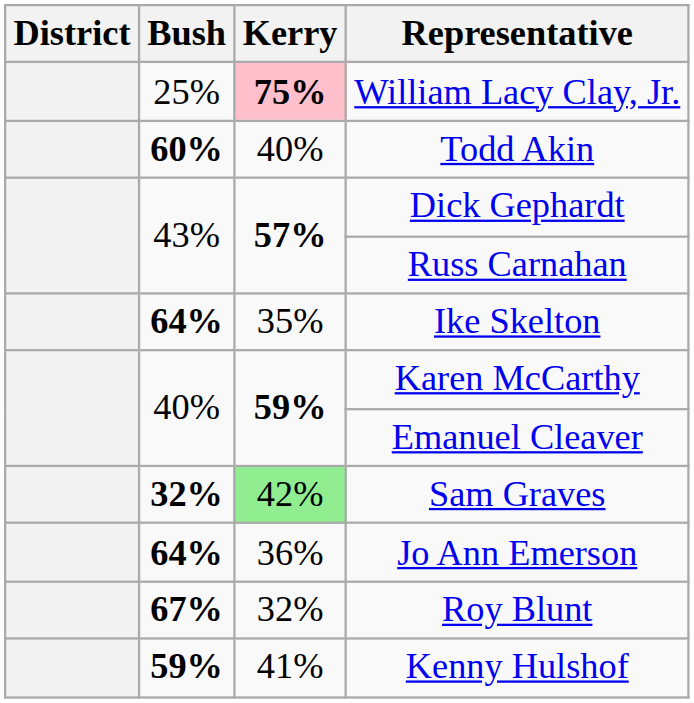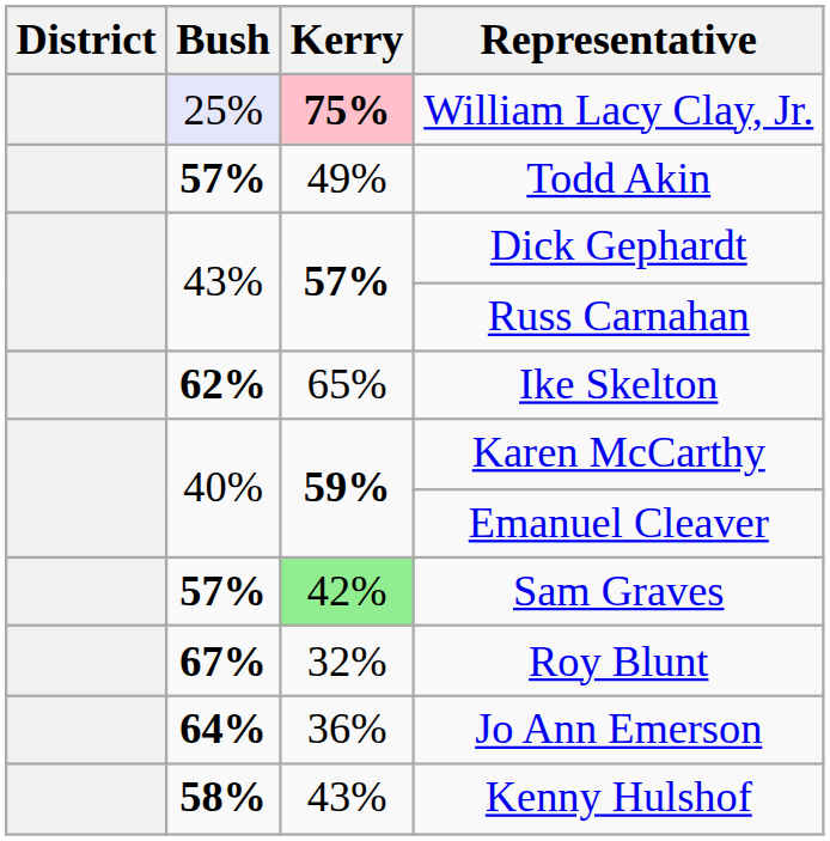 <table class=wikitable>
 <tr>
 <th>District</th>
 <th>Bush</th>
 <th>Kerry</th>
 <th>Representative</th>
 </tr>
 <tr align=center>
 <th></th>
-<td>25%</td>
+<td style="background: lavender;">25%</td>
 <td style="background: pink;"><strong>75%</strong></td>
 <td><a href='#'>William Lacy Clay, Jr.</a></td>
 </tr>
 <tr align=center>
 <th></th>
-<td><strong>60%</strong></td>
-<td>40%</td>
+<td><strong>57%</strong></td>
+<td>49%</td>
 <td><a href='#'>Todd Akin</a></td>
 </tr>
 <tr align=center>
 <th rowspan=2 ></th>
 <td rowspan=2>43%</td>
 <td rowspan=2><strong>57%</strong></td>
 <td><a href='#'>Dick Gephardt</a></td>
 </tr>
 <tr align=center>
 <td><a href='#'>Russ Carnahan</a></td>
 </tr>
 <tr align=center>
 <th></th>
-<td><strong>64%</strong></td>
-<td>35%</td>
+<td><strong>62%</strong></td>
+<td>65%</td>
 <td><a href='#'>Ike Skelton</a></td>
 </tr>
 <tr align=center>
 <th rowspan=2 ></th>
 <td rowspan=2>40%</td>
 <td rowspan=2><strong>59%</strong></td>
 <td><a href='#'>Karen McCarthy</a></td>
 </tr>
 <tr align=center>
 <td><a href='#'>Emanuel Cleaver</a></td>
 </tr>
 <tr align=center>
 <th></th>
-<td><strong>32%</strong></td>
+<td><strong>57%</strong></td>
 <td style="background: lightgreen;">42%</td>
 <td><a href='#'>Sam Graves</a></td>
+</tr>
+<tr align=center>
+<th></th>
+<td><strong>67%</strong></td>
+<td>32%</td>
+<td><a href='#'>Roy Blunt</a></td>
 </tr>
 <tr align=center>
 <th></th>
 <td><strong>64%</strong></td>
 <td>36%</td>
 <td><a href='#'>Jo Ann Emerson</a></td>
 </tr>
 <tr align=center>
 <th></th>
-<td><strong>67%</strong></td>
-<td>32%</td>
-<td><a href='#'>Roy Blunt</a></td>
-</tr>
-<tr align=center>
-<th></th>
-<td><strong>59%</strong></td>
-<td>41%</td>
+<td><strong>58%</strong></td>
+<td>43%</td>
 <td><a href='#'>Kenny Hulshof</a></td>
 </tr>
 </table>
